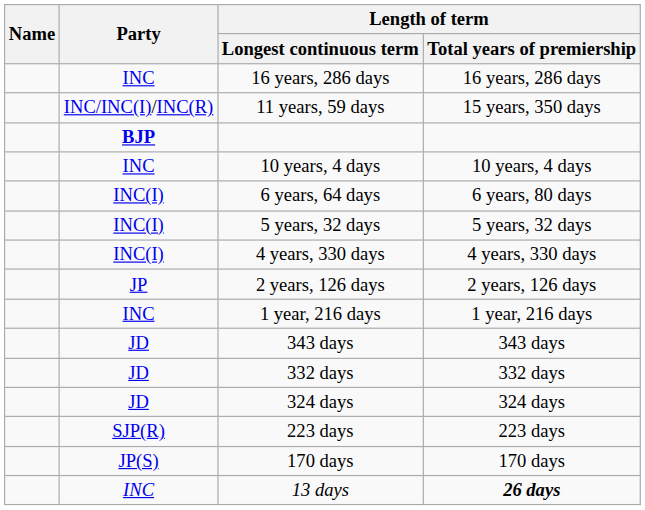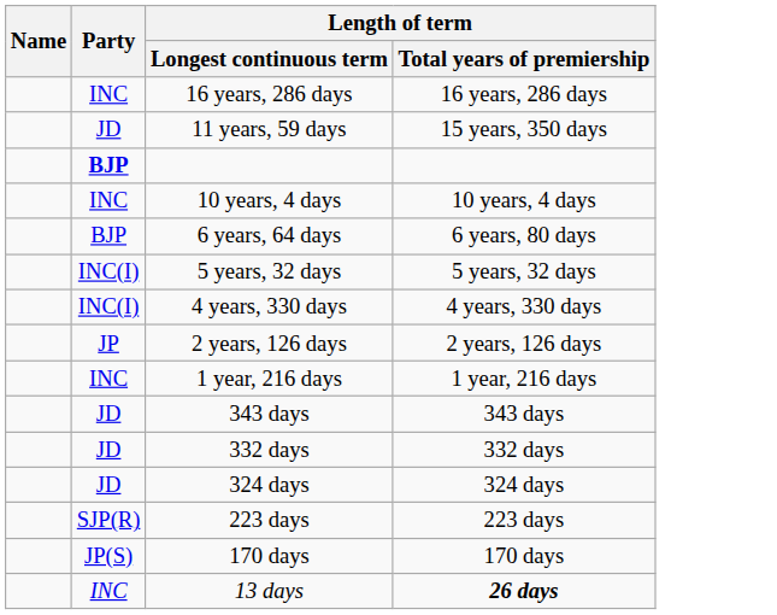 <table class="wikitable sortable" style="text-align:center">
 <tr>
 <th rowspan = "2">Name</th>
 <th rowspan = "2">Party</th>
 <th colspan = "3">Length of term</th>
 </tr>
 <tr>
 <th>Longest continuous term</th>
 <th>Total years of premiership</th>
 </tr>
 <tr>
 <td></td>
 <td><a href='#'>INC</a></td>
 <td>16 years, 286 days</td>
 <td>16 years, 286 days</td>
 </tr>
 <tr>
 <td></td>
-<td><a href='#'>INC/INC(I)</a>/<a href='#'>INC(R)</a></td>
+<td><a href='#'>JD</a></td>
 <td>11 years, 59 days</td>
 <td>15 years, 350 days</td>
 </tr>
 <tr>
 <td><strong></strong></td>
 <td><strong><a href='#'>BJP</a></strong></td>
 <td><strong></strong></td>
 <td><strong></strong></td>
 </tr>
 <tr>
 <td></td>
 <td><a href='#'>INC</a></td>
 <td>10 years, 4 days</td>
 <td>10 years, 4 days</td>
 </tr>
 <tr>
 <td></td>
-<td><a href='#'>INC(I)</a></td>
+<td><a href='#'>BJP</a></td>
 <td>6 years, 64 days</td>
 <td>6 years, 80 days</td>
 </tr>
 <tr>
 <td></td>
 <td><a href='#'>INC(I)</a></td>
 <td>5 years, 32 days</td>
 <td>5 years, 32 days</td>
 </tr>
 <tr>
 <td></td>
 <td><a href='#'>INC(I)</a></td>
 <td>4 years, 330 days</td>
 <td>4 years, 330 days</td>
 </tr>
 <tr>
 <td></td>
 <td><a href='#'>JP</a></td>
 <td>2 years, 126 days</td>
 <td>2 years, 126 days</td>
 </tr>
 <tr>
 <td></td>
 <td><a href='#'>INC</a></td>
 <td>1 year, 216 days</td>
 <td>1 year, 216 days</td>
 </tr>
 <tr>
 <td></td>
 <td><a href='#'>JD</a></td>
 <td>343 days</td>
 <td>343 days</td>
 </tr>
 <tr>
 <td></td>
 <td><a href='#'>JD</a></td>
 <td>332 days</td>
 <td>332 days</td>
 </tr>
 <tr>
 <td></td>
 <td><a href='#'>JD</a></td>
 <td>324 days</td>
 <td>324 days</td>
 </tr>
 <tr>
 <td></td>
 <td><a href='#'>SJP(R)</a></td>
 <td>223 days</td>
 <td>223 days</td>
 </tr>
 <tr>
 <td></td>
 <td><a href='#'>JP(S)</a></td>
 <td>170 days</td>
 <td>170 days</td>
 </tr>
 <tr>
 <td><em></em></td>
 <td><em><a href='#'>INC</a></em></td>
 <td><em>13 days</em></td>
 <td><strong><em>26 days</em></strong></td>
 </tr>
 </table>
